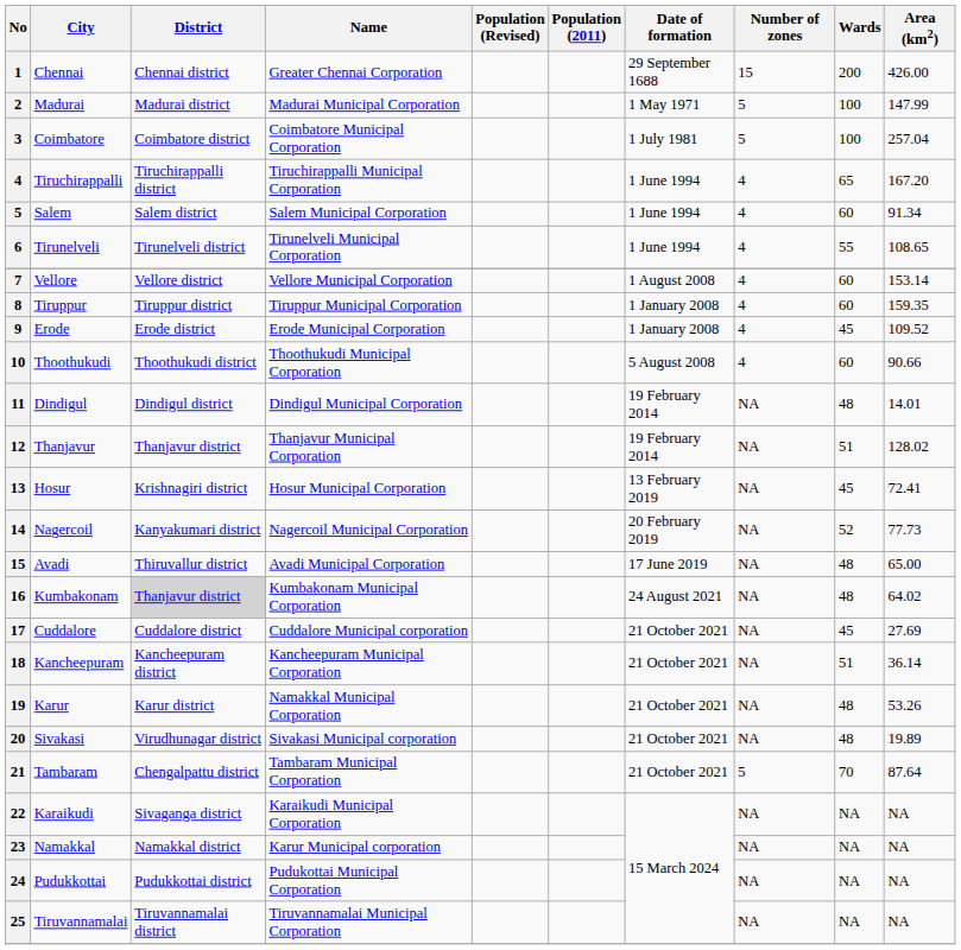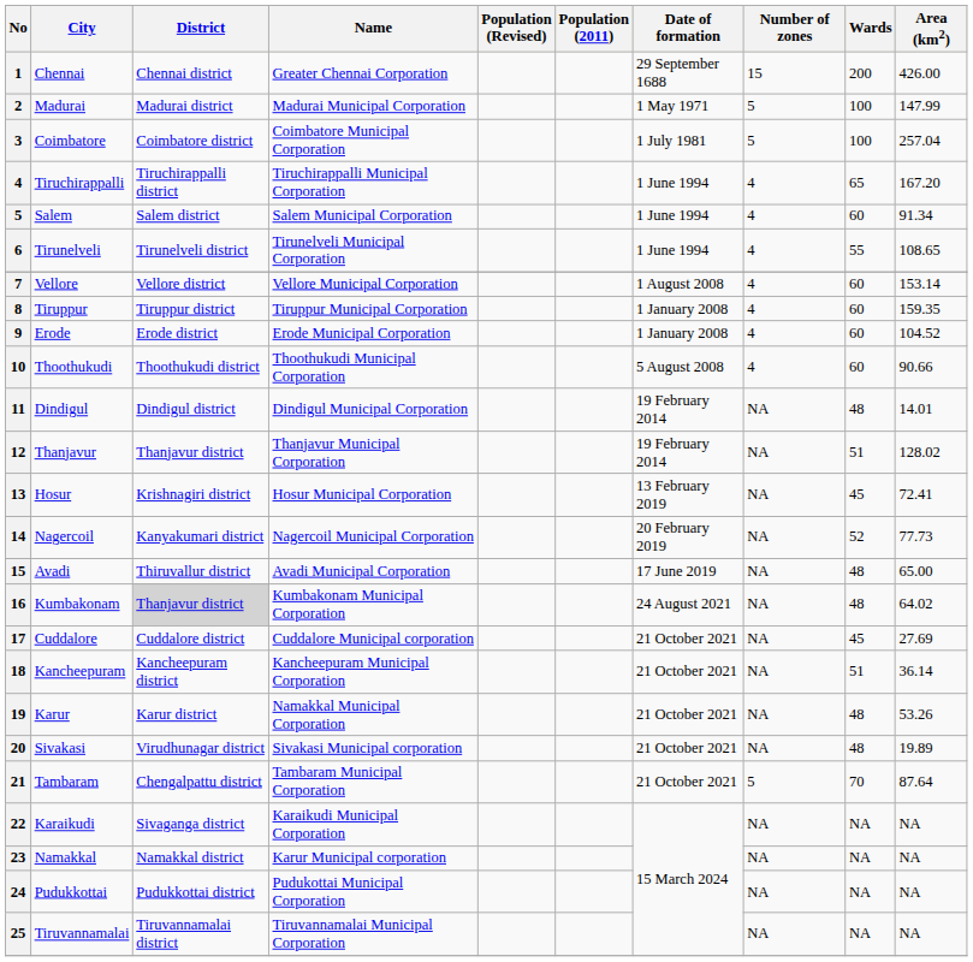 <table class="wikitable sortable plainrowheaders"style="font-size:85%; text-align:left;">
 <tr style="background:#ffffdd; color:#000;">
 <th>No</th>
 <th><a href='#'>City</a></th>
 <th><a href='#'>District</a></th>
 <th>Name</th>
 <th>Population <br> (Revised)</th>
 <th>Population <br> (<a href='#'>2011</a>)</th>
 <th>Date of formation</th>
 <th>Number of zones</th>
 <th>Wards</th>
 <th>Area (km<sup>2</sup>)</th>
 </tr>
 <tr>
 <th>1</th>
 <td><a href='#'>Chennai</a></td>
 <td><a href='#'>Chennai district</a></td>
 <td><a href='#'>Greater Chennai Corporation</a></td>
 <td></td>
 <td></td>
 <td>29 September 1688</td>
 <td>15</td>
 <td>200</td>
 <td>426.00</td>
 </tr>
 <tr>
 <th>2</th>
 <td><a href='#'>Madurai</a></td>
 <td><a href='#'>Madurai district</a></td>
 <td><a href='#'>Madurai Municipal Corporation</a></td>
 <td></td>
 <td></td>
 <td>1 May 1971</td>
 <td>5</td>
 <td>100</td>
 <td>147.99</td>
 </tr>
 <tr>
 <th>3</th>
 <td><a href='#'>Coimbatore</a></td>
 <td><a href='#'>Coimbatore district</a></td>
 <td><a href='#'>Coimbatore Municipal Corporation</a></td>
 <td></td>
 <td></td>
 <td>1 July 1981</td>
 <td>5</td>
 <td>100</td>
 <td>257.04</td>
 </tr>
 <tr>
 <th>4</th>
 <td><a href='#'>Tiruchirappalli</a></td>
 <td><a href='#'>Tiruchirappalli district</a></td>
 <td><a href='#'>Tiruchirappalli Municipal Corporation</a></td>
 <td></td>
 <td></td>
 <td>1 June 1994</td>
 <td>4</td>
 <td>65</td>
 <td>167.20</td>
 </tr>
 <tr>
 <th>5</th>
 <td><a href='#'>Salem</a></td>
 <td><a href='#'>Salem district</a></td>
 <td><a href='#'>Salem Municipal Corporation</a></td>
 <td></td>
 <td></td>
 <td>1 June 1994</td>
 <td>4</td>
 <td>60</td>
 <td>91.34</td>
 </tr>
 <tr>
 <th>6</th>
 <td><a href='#'>Tirunelveli</a></td>
 <td><a href='#'>Tirunelveli district</a></td>
 <td><a href='#'>Tirunelveli Municipal Corporation</a></td>
 <td></td>
 <td></td>
 <td>1 June 1994</td>
 <td>4</td>
 <td>55</td>
 <td>108.65</td>
 </tr>
 <tr>
 </tr>
 <tr>
 <th>7</th>
 <td><a href='#'>Vellore</a></td>
 <td><a href='#'>Vellore district</a></td>
 <td><a href='#'>Vellore Municipal Corporation</a></td>
 <td></td>
 <td></td>
 <td>1 August 2008</td>
 <td>4</td>
 <td>60</td>
 <td>153.14</td>
 </tr>
 <tr>
 <th>8</th>
 <td><a href='#'>Tiruppur</a></td>
 <td><a href='#'>Tiruppur district</a></td>
 <td><a href='#'>Tiruppur Municipal Corporation</a></td>
 <td></td>
 <td></td>
 <td>1 January 2008</td>
 <td>4</td>
 <td>60</td>
 <td>159.35</td>
 </tr>
 <tr>
 <th>9</th>
 <td><a href='#'>Erode</a></td>
 <td><a href='#'>Erode district</a></td>
 <td><a href='#'>Erode Municipal Corporation</a></td>
 <td></td>
 <td></td>
 <td>1 January 2008</td>
 <td>4</td>
-<td>45</td>
-<td>109.52</td>
+<td>60</td>
+<td>104.52</td>
 </tr>
 <tr>
 <th>10</th>
 <td><a href='#'>Thoothukudi</a></td>
 <td><a href='#'>Thoothukudi district</a></td>
 <td><a href='#'>Thoothukudi Municipal Corporation</a></td>
 <td></td>
 <td></td>
 <td>5 August 2008</td>
 <td>4</td>
 <td>60</td>
 <td>90.66</td>
 </tr>
 <tr>
 <th>11</th>
 <td><a href='#'>Dindigul</a></td>
 <td><a href='#'>Dindigul district</a></td>
 <td><a href='#'>Dindigul Municipal Corporation</a></td>
 <td></td>
 <td></td>
 <td>19 February 2014</td>
 <td>NA</td>
 <td>48</td>
 <td>14.01</td>
 </tr>
 <tr>
 <th>12</th>
 <td><a href='#'>Thanjavur</a></td>
 <td><a href='#'>Thanjavur district</a></td>
 <td><a href='#'>Thanjavur Municipal Corporation</a></td>
 <td></td>
 <td></td>
 <td>19 February 2014</td>
 <td>NA</td>
 <td>51</td>
 <td>128.02</td>
 </tr>
 <tr>
 <th>13</th>
 <td><a href='#'>Hosur</a></td>
 <td><a href='#'>Krishnagiri district</a></td>
 <td><a href='#'>Hosur Municipal Corporation</a></td>
 <td></td>
 <td></td>
 <td>13 February 2019</td>
 <td>NA</td>
 <td>45</td>
 <td>72.41</td>
 </tr>
 <tr>
 <th>14</th>
 <td><a href='#'>Nagercoil</a></td>
 <td><a href='#'>Kanyakumari district</a></td>
 <td><a href='#'>Nagercoil Municipal Corporation</a></td>
 <td></td>
 <td></td>
 <td>20 February 2019</td>
 <td>NA</td>
 <td>52</td>
 <td>77.73</td>
 </tr>
 <tr>
 <th>15</th>
 <td><a href='#'>Avadi</a></td>
 <td><a href='#'>Thiruvallur district</a></td>
 <td><a href='#'>Avadi Municipal Corporation</a></td>
 <td></td>
 <td></td>
 <td>17 June 2019</td>
 <td>NA</td>
 <td>48</td>
 <td>65.00</td>
 </tr>
 <tr>
 <th>16</th>
 <td><a href='#'>Kumbakonam</a></td>
 <td style="background: lightgrey;"><a href='#'>Thanjavur district</a></td>
 <td><a href='#'>Kumbakonam Municipal Corporation</a></td>
 <td></td>
 <td></td>
 <td>24 August 2021</td>
 <td>NA</td>
 <td>48</td>
 <td>64.02</td>
 </tr>
 <tr>
 <th>17</th>
 <td><a href='#'>Cuddalore</a></td>
 <td><a href='#'>Cuddalore district</a></td>
 <td><a href='#'>Cuddalore Municipal corporation</a></td>
 <td></td>
 <td></td>
 <td>21 October 2021</td>
 <td>NA</td>
 <td>45</td>
 <td>27.69</td>
 </tr>
 <tr>
 <th>18</th>
 <td><a href='#'>Kancheepuram</a></td>
 <td><a href='#'>Kancheepuram district</a></td>
 <td><a href='#'>Kancheepuram Municipal Corporation</a></td>
 <td></td>
 <td></td>
 <td>21 October 2021</td>
 <td>NA</td>
 <td>51</td>
 <td>36.14</td>
 </tr>
 <tr>
 <th>19</th>
 <td><a href='#'>Karur</a></td>
 <td><a href='#'>Karur district</a></td>
 <td><a href='#'>Namakkal Municipal Corporation</a></td>
 <td></td>
 <td></td>
 <td>21 October 2021</td>
 <td>NA</td>
 <td>48</td>
 <td>53.26</td>
 </tr>
 <tr>
 <th>20</th>
 <td><a href='#'>Sivakasi</a></td>
 <td><a href='#'>Virudhunagar district</a></td>
 <td><a href='#'>Sivakasi Municipal corporation</a></td>
 <td></td>
 <td></td>
 <td>21 October 2021</td>
 <td>NA</td>
 <td>48</td>
 <td>19.89</td>
 </tr>
 <tr>
 <th>21</th>
 <td><a href='#'>Tambaram</a></td>
 <td><a href='#'>Chengalpattu district</a></td>
 <td><a href='#'>Tambaram Municipal Corporation</a></td>
 <td></td>
 <td></td>
 <td>21 October 2021</td>
 <td>5</td>
 <td>70</td>
 <td>87.64</td>
 </tr>
 <tr>
 <th>22</th>
 <td><a href='#'>Karaikudi</a></td>
 <td><a href='#'>Sivaganga district</a></td>
 <td><a href='#'>Karaikudi Municipal Corporation</a></td>
 <td></td>
 <td></td>
 <td rowspan="4">15 March 2024</td>
 <td>NA</td>
 <td>NA</td>
 <td>NA</td>
 </tr>
 <tr>
 <th>23</th>
 <td><a href='#'>Namakkal</a></td>
 <td><a href='#'>Namakkal district</a></td>
 <td><a href='#'>Karur Municipal corporation</a></td>
 <td></td>
 <td></td>
 <td>NA</td>
 <td>NA</td>
 <td>NA</td>
 </tr>
 <tr>
 <th>24</th>
 <td><a href='#'>Pudukkottai</a></td>
 <td><a href='#'>Pudukkottai district</a></td>
 <td><a href='#'>Pudukottai Municipal Corporation</a></td>
 <td></td>
 <td></td>
 <td>NA</td>
 <td>NA</td>
 <td>NA</td>
 </tr>
 <tr>
 <th>25</th>
 <td><a href='#'>Tiruvannamalai</a></td>
 <td><a href='#'>Tiruvannamalai district</a></td>
 <td><a href='#'>Tiruvannamalai Municipal Corporation</a></td>
 <td></td>
 <td></td>
 <td>NA</td>
 <td>NA</td>
 <td>NA</td>
 </tr>
 <tr>
 </tr>
 </table>
